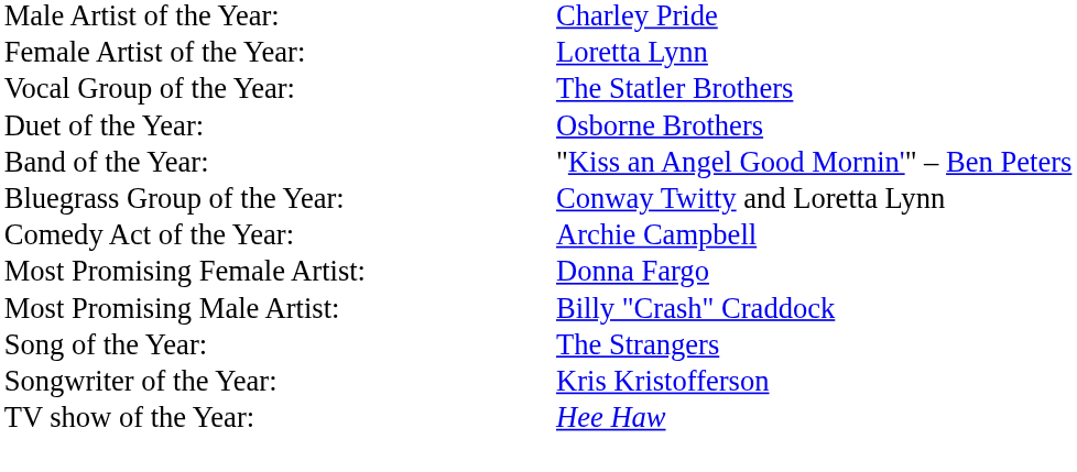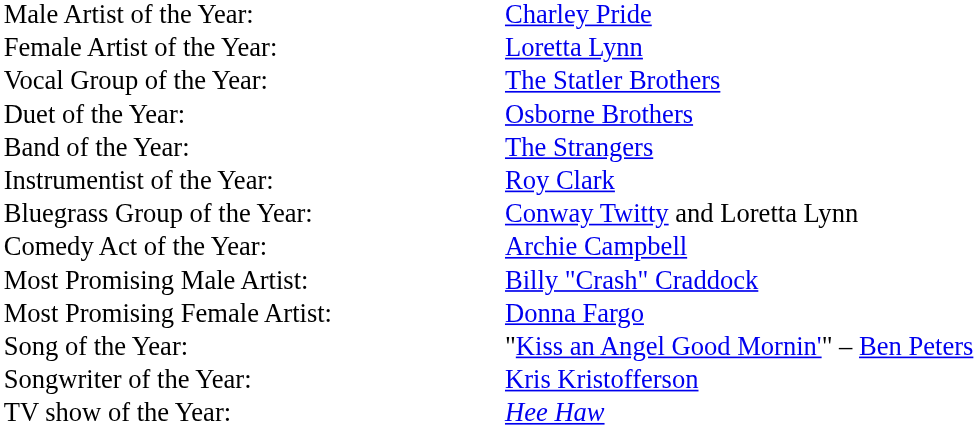 <table cellspacing="0" border="0" cellpadding="1">
 <tr>
 <td style="width:300px;">Male Artist of the Year:</td>
 <td><a href='#'>Charley Pride</a></td>
 </tr>
 <tr>
 <td>Female Artist of the Year:</td>
 <td><a href='#'>Loretta Lynn</a></td>
 </tr>
 <tr>
 <td>Vocal Group of the Year:</td>
 <td><a href='#'>The Statler Brothers</a></td>
 </tr>
 <tr>
 <td>Duet of the Year:</td>
 <td><a href='#'>Osborne Brothers</a></td>
 </tr>
 <tr>
 <td>Band of the Year:</td>
-<td>"<a href='#'>Kiss an Angel Good Mornin'</a>" – <a href='#'>Ben Peters</a></td>
+<td><a href='#'>The Strangers</a></td>
+</tr>
+<tr>
+<td>Instrumentist of the Year:</td>
+<td><a href='#'>Roy Clark</a></td>
 </tr>
 <tr>
 <td>Bluegrass Group of the Year:</td>
 <td><a href='#'>Conway Twitty</a> and Loretta Lynn</td>
 </tr>
 <tr>
 <td>Comedy Act of the Year:</td>
 <td><a href='#'>Archie Campbell</a></td>
 </tr>
 <tr>
+<td>Most Promising Male Artist:</td>
+<td><a href='#'>Billy "Crash" Craddock</a></td>
+</tr>
+<tr>
 <td>Most Promising Female Artist:</td>
 <td><a href='#'>Donna Fargo</a></td>
 </tr>
 <tr>
-<td>Most Promising Male Artist:</td>
-<td><a href='#'>Billy "Crash" Craddock</a></td>
-</tr>
-<tr>
 <td>Song of the Year:</td>
-<td><a href='#'>The Strangers</a></td>
+<td>"<a href='#'>Kiss an Angel Good Mornin'</a>" – <a href='#'>Ben Peters</a></td>
 </tr>
 <tr>
 <td>Songwriter of the Year:</td>
 <td><a href='#'>Kris Kristofferson</a></td>
 </tr>
 <tr>
 <td>TV show of the Year:</td>
 <td><em><a href='#'>Hee Haw</a></em></td>
 </tr>
 <tr>
 </tr>
 </table>
